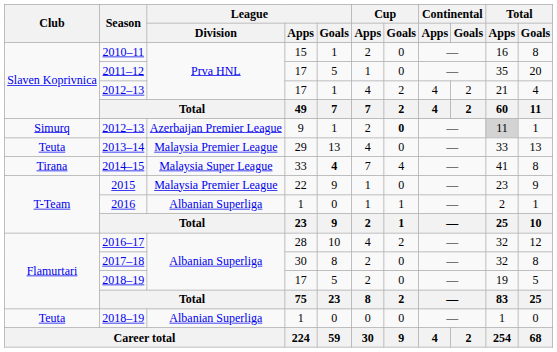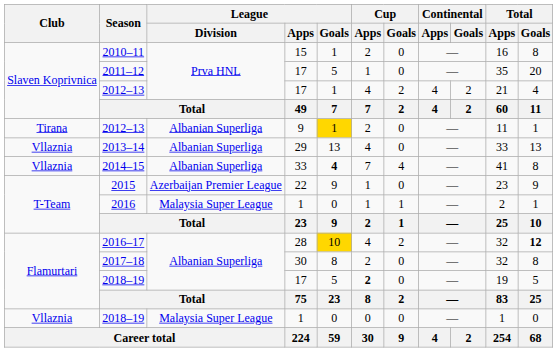 <table class="wikitable" style="text-align:center">
 <tr>
 <th rowspan="2">Club</th>
 <th rowspan="2">Season</th>
 <th colspan="3">League</th>
 <th colspan="2">Cup</th>
 <th colspan="2">Continental</th>
 <th colspan="2">Total</th>
 </tr>
 <tr>
 <th>Division</th>
 <th>Apps</th>
 <th>Goals</th>
 <th>Apps</th>
 <th>Goals</th>
 <th>Apps</th>
 <th>Goals</th>
 <th>Apps</th>
 <th>Goals</th>
 </tr>
 <tr>
 <td rowspan="4"><a href='#'>Slaven Koprivnica</a></td>
 <td><a href='#'>2010–11</a></td>
 <td rowspan="3"><a href='#'>Prva HNL</a></td>
 <td>15</td>
 <td>1</td>
 <td>2</td>
 <td>0</td>
 <td colspan="2">—</td>
 <td>16</td>
 <td>8</td>
 </tr>
 <tr>
 <td><a href='#'>2011–12</a></td>
 <td>17</td>
 <td>5</td>
 <td>1</td>
 <td>0</td>
 <td colspan="2">—</td>
 <td>35</td>
 <td>20</td>
 </tr>
 <tr>
 <td><a href='#'>2012–13</a></td>
 <td>17</td>
 <td>1</td>
 <td>4</td>
 <td>2</td>
 <td>4</td>
 <td>2</td>
 <td>21</td>
 <td>4</td>
 </tr>
 <tr>
 <th colspan="2">Total</th>
 <th>49</th>
 <th>7</th>
 <th>7</th>
 <th>2</th>
 <th>4</th>
 <th>2</th>
 <th>60</th>
 <th>11</th>
 </tr>
 <tr>
-<td rowspan="1"><a href='#'>Simurq</a></td>
+<td rowspan="1"><a href='#'>Tirana</a></td>
 <td><a href='#'>2012–13</a></td>
-<td rowspan="1"><a href='#'>Azerbaijan Premier League</a></td>
+<td rowspan="1"><a href='#'>Albanian Superliga</a></td>
 <td>9</td>
-<td>1</td>
+<td style="background: gold;">1</td>
 <td>2</td>
-<td><strong>0</strong></td>
+<td>0</td>
 <td colspan="2">—</td>
-<td style="background: lightgrey;">11</td>
+<td>11</td>
 <td>1</td>
 </tr>
 <tr>
-<td rowspan="1"><a href='#'>Teuta</a></td>
+<td rowspan="1"><a href='#'>Vllaznia</a></td>
 <td><a href='#'>2013–14</a></td>
-<td rowspan="1"><a href='#'>Malaysia Premier League</a></td>
+<td rowspan="1"><a href='#'>Albanian Superliga</a></td>
 <td>29</td>
 <td>13</td>
 <td>4</td>
 <td>0</td>
 <td colspan="2">—</td>
 <td>33</td>
 <td>13</td>
 </tr>
 <tr>
-<td rowspan="1"><a href='#'>Tirana</a></td>
+<td rowspan="1"><a href='#'>Vllaznia</a></td>
 <td><a href='#'>2014–15</a></td>
-<td rowspan="1"><a href='#'>Malaysia Super League</a></td>
+<td rowspan="1"><a href='#'>Albanian Superliga</a></td>
 <td>33</td>
 <td><strong>4</strong></td>
 <td>7</td>
 <td>4</td>
 <td colspan="2">—</td>
 <td>41</td>
 <td>8</td>
 </tr>
 <tr>
 <td rowspan="3"><a href='#'>T-Team</a></td>
 <td><a href='#'>2015</a></td>
-<td rowspan="1"><a href='#'>Malaysia Premier League</a></td>
+<td rowspan="1"><a href='#'>Azerbaijan Premier League</a></td>
 <td>22</td>
 <td>9</td>
 <td>1</td>
 <td>0</td>
 <td colspan="2">—</td>
 <td>23</td>
 <td>9</td>
 </tr>
 <tr>
 <td><a href='#'>2016</a></td>
-<td rowspan="1"><a href='#'>Albanian Superliga</a></td>
+<td rowspan="1"><a href='#'>Malaysia Super League</a></td>
 <td>1</td>
 <td>0</td>
 <td>1</td>
 <td>1</td>
 <td colspan="2">—</td>
 <td>2</td>
 <td>1</td>
 </tr>
 <tr>
 <th colspan="2">Total</th>
 <th>23</th>
 <th>9</th>
 <th>2</th>
 <th>1</th>
 <th colspan="2">—</th>
 <th>25</th>
 <th>10</th>
 </tr>
 <tr>
 <td rowspan="4"><a href='#'>Flamurtari</a></td>
 <td><a href='#'>2016–17</a></td>
 <td rowspan="3"><a href='#'>Albanian Superliga</a></td>
 <td>28</td>
-<td>10</td>
+<td style="background: gold;">10</td>
 <td>4</td>
 <td>2</td>
 <td colspan="2">—</td>
 <td>32</td>
-<td>12</td>
+<td><strong>12</strong></td>
 </tr>
 <tr>
 <td><a href='#'>2017–18</a></td>
 <td>30</td>
 <td>8</td>
 <td>2</td>
 <td>0</td>
 <td colspan="2">—</td>
 <td>32</td>
 <td>8</td>
 </tr>
 <tr>
 <td><a href='#'>2018–19</a></td>
 <td>17</td>
 <td>5</td>
-<td>2</td>
+<td><strong>2</strong></td>
 <td>0</td>
 <td colspan="2">—</td>
 <td>19</td>
 <td>5</td>
 </tr>
 <tr>
 <th colspan="2">Total</th>
 <th>75</th>
 <th>23</th>
 <th>8</th>
 <th>2</th>
 <th colspan="2">—</th>
 <th>83</th>
 <th>25</th>
 </tr>
 <tr>
-<td rowspan="1"><a href='#'>Teuta</a></td>
+<td rowspan="1"><a href='#'>Vllaznia</a></td>
 <td><a href='#'>2018–19</a></td>
-<td rowspan="1"><a href='#'>Albanian Superliga</a></td>
+<td rowspan="1"><a href='#'>Malaysia Super League</a></td>
 <td>1</td>
 <td>0</td>
 <td>0</td>
 <td>0</td>
 <td colspan="2">—</td>
 <td>1</td>
 <td>0</td>
 </tr>
 <tr>
 <th colspan="3">Career total</th>
 <th>224</th>
 <th>59</th>
 <th>30</th>
 <th>9</th>
 <th>4</th>
 <th>2</th>
 <th>254</th>
 <th>68</th>
 </tr>
 </table>
